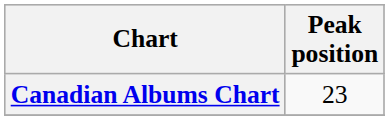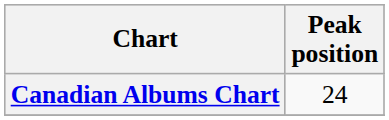 <table class="wikitable plainrowheaders sortable" style="text-align:center;" border="1">
 <tr>
 <th scope="col">Chart</th>
 <th scope="col">Peak<br>position</th>
 </tr>
 <tr>
 <th scope="row"><a href='#'>Canadian Albums Chart</a></th>
-<td>23</td>
+<td>24</td>
 </tr>
 <tr>
 </tr>
 </table>
